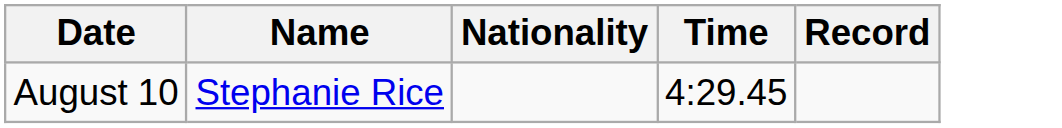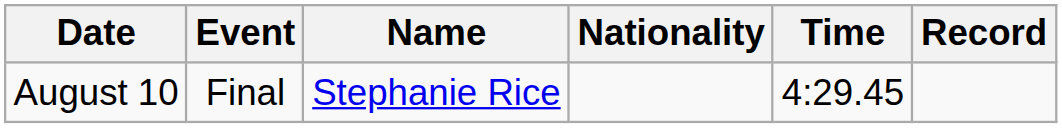 <table class=wikitable style=text-align:center>
 <tr>
 <th>Date</th>
+<th>Event</th>
 <th>Name</th>
 <th>Nationality</th>
 <th>Time</th>
 <th>Record</th>
 </tr>
 <tr>
 <td>August 10</td>
+<td>Final</td>
 <td align=left><a href='#'>Stephanie Rice</a></td>
 <td align=left></td>
 <td>4:29.45</td>
 <td></td>
 </tr>
 </table>
